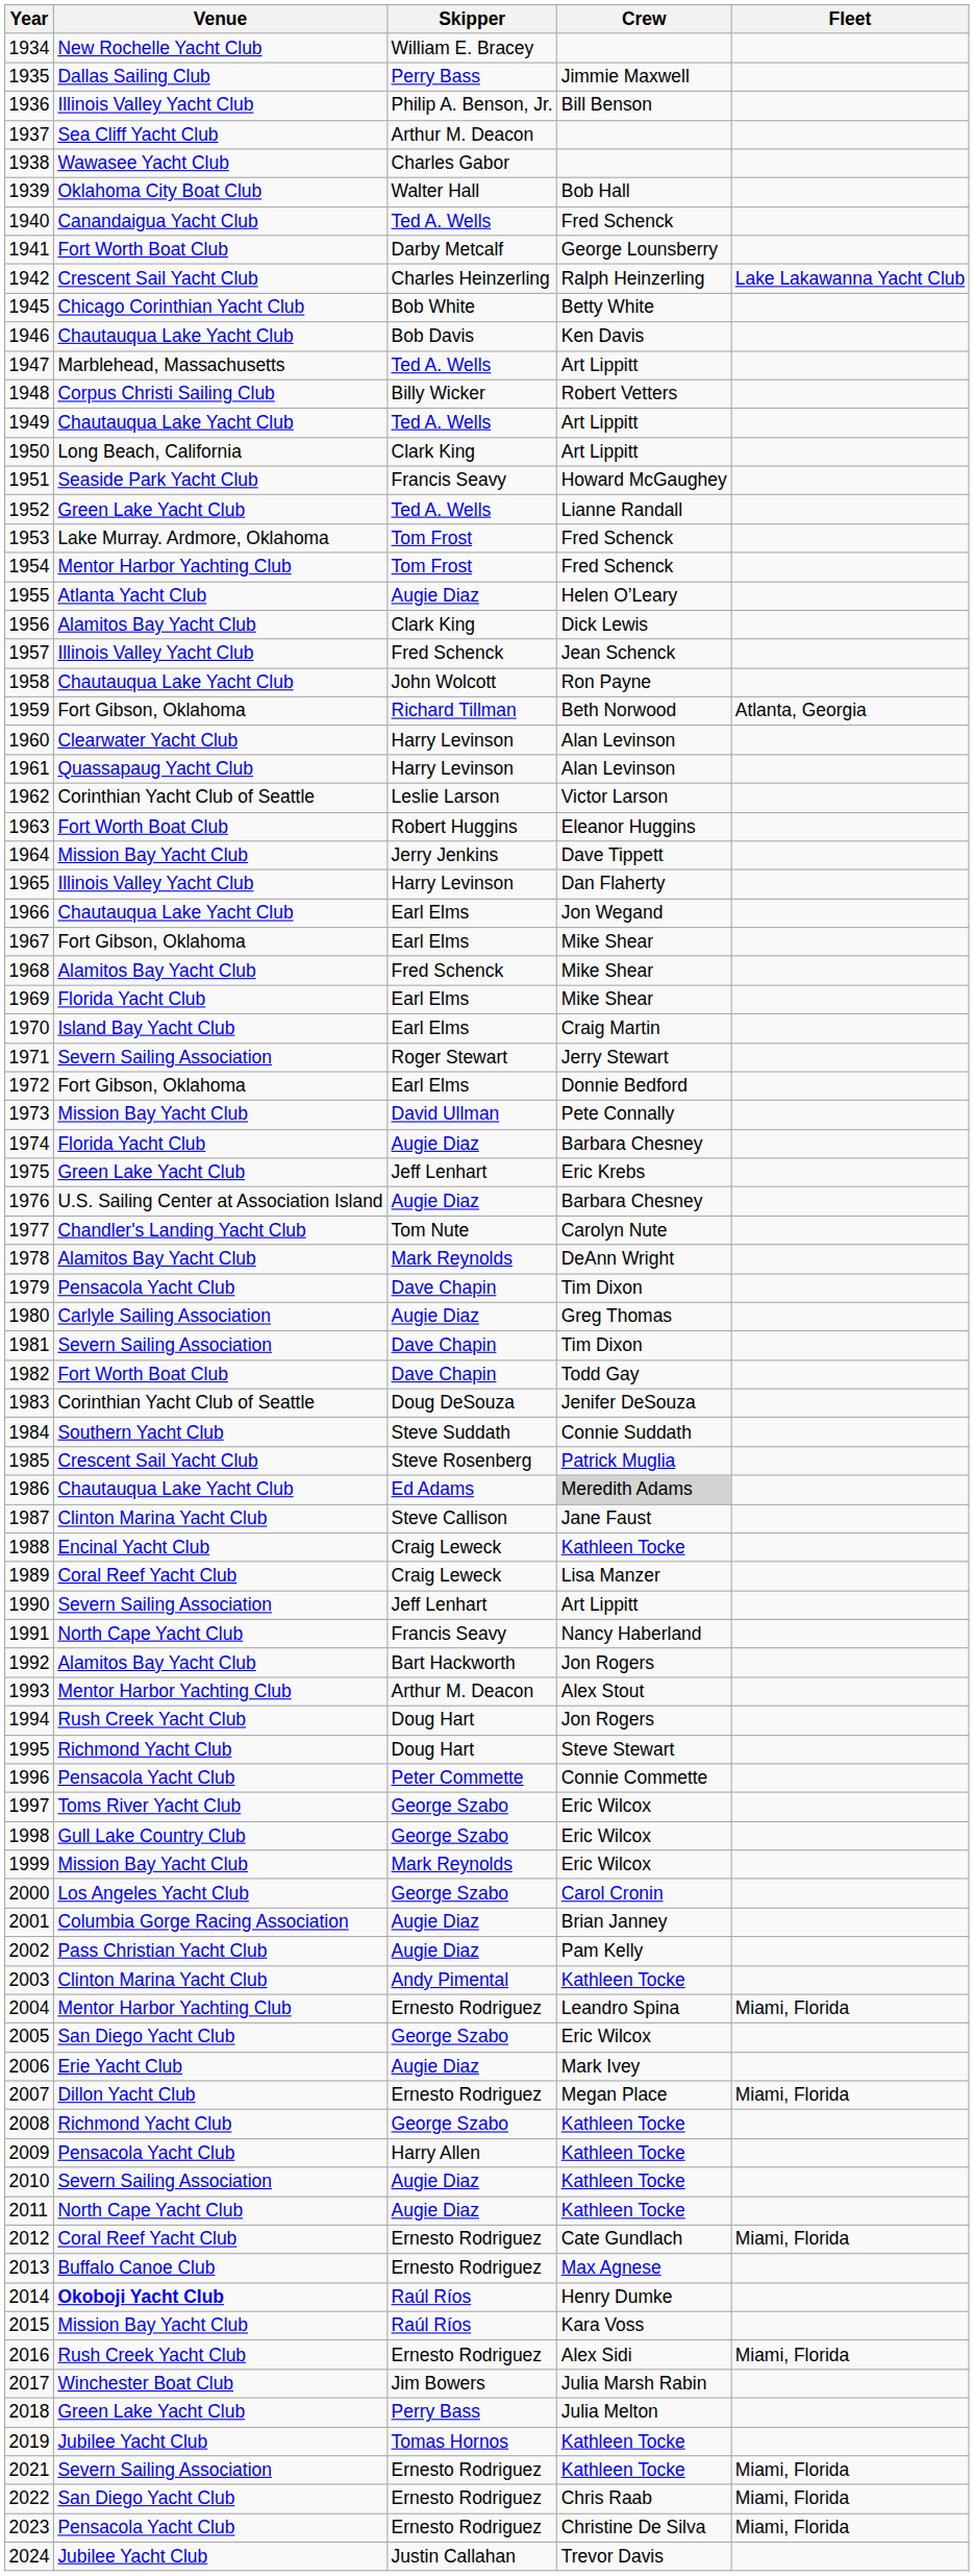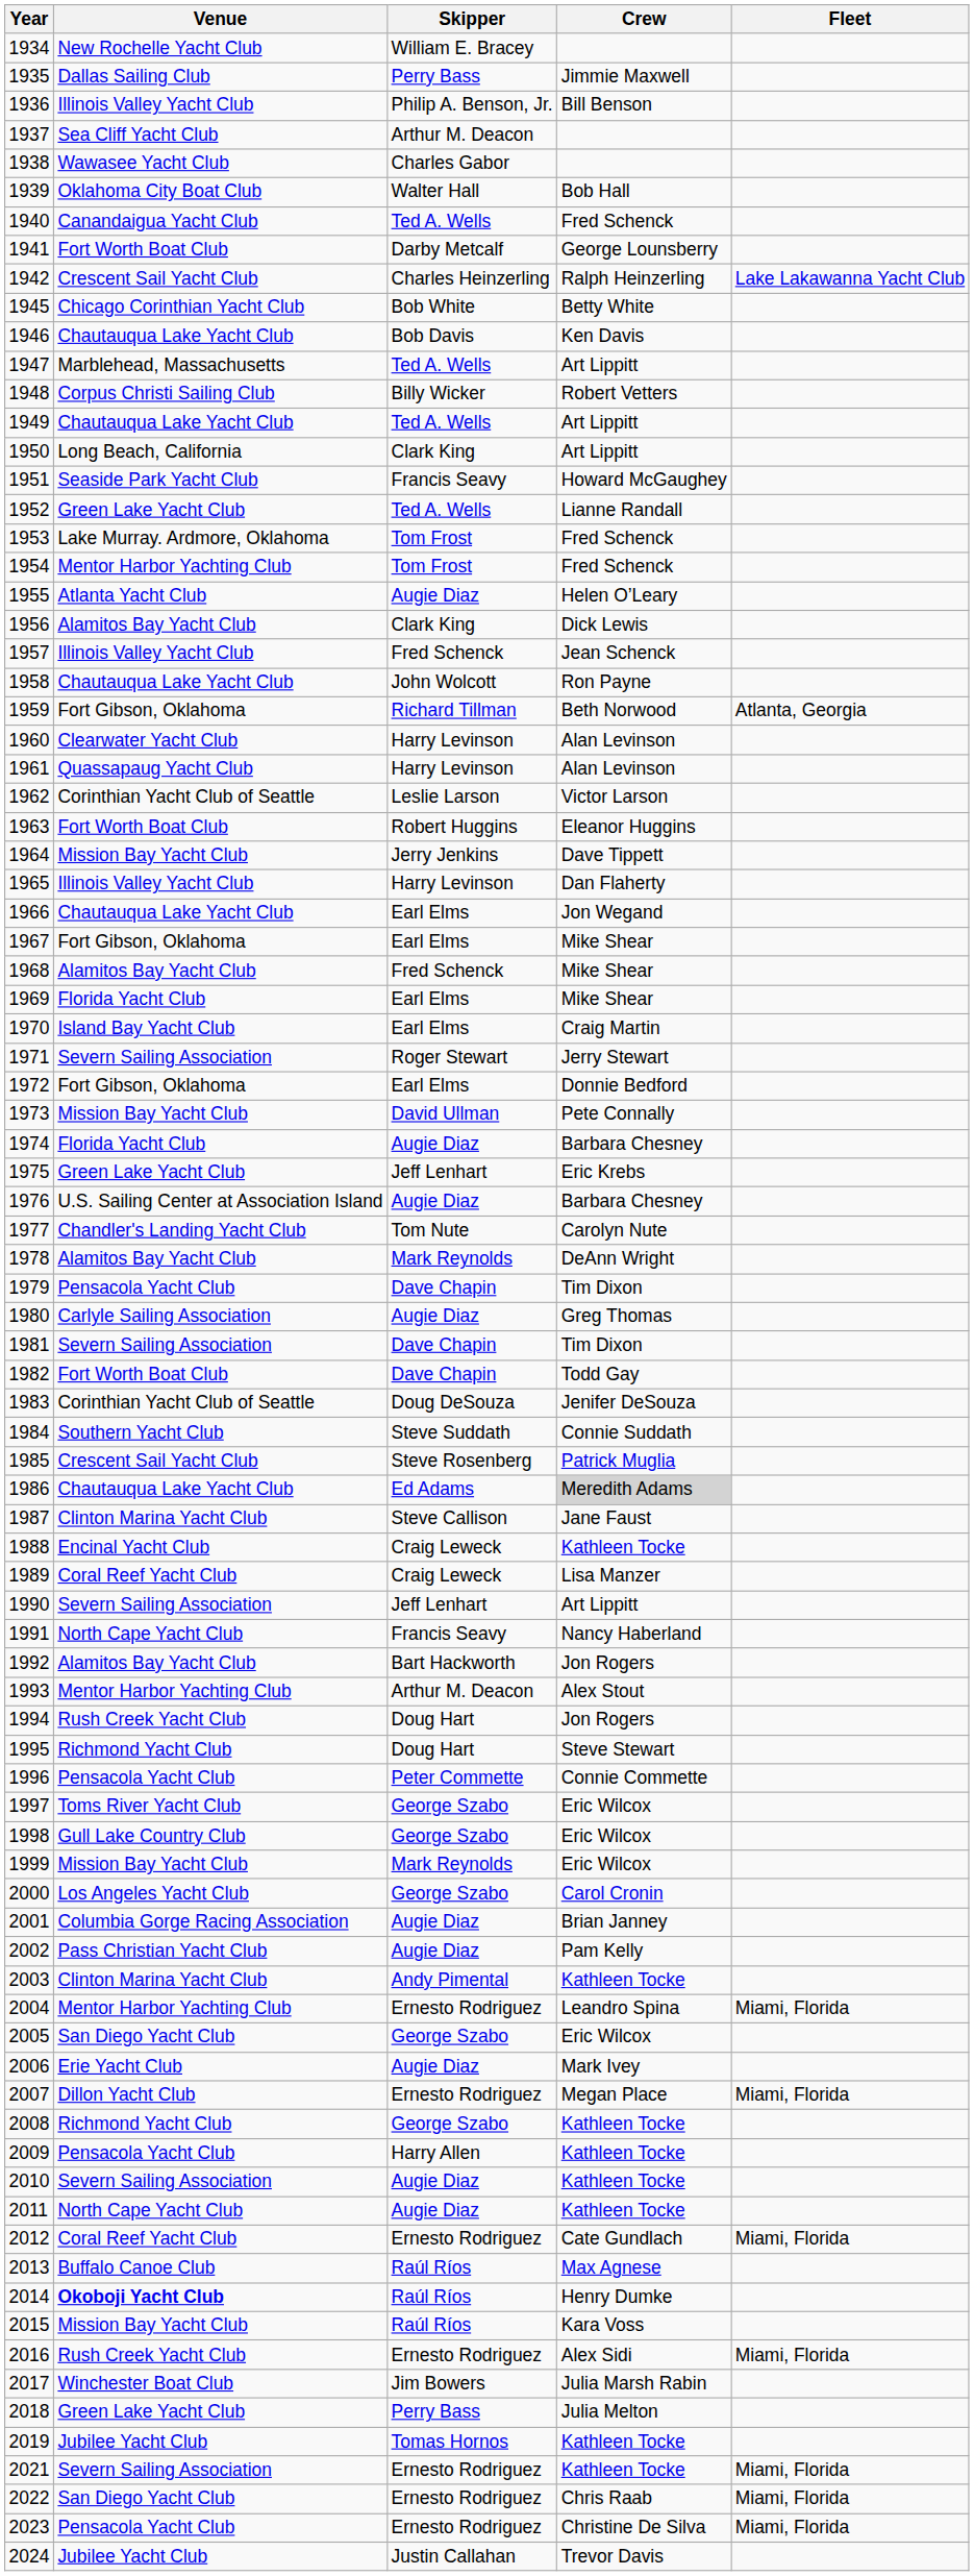 <table class="wikitable">
 <tr>
 <th>Year</th>
 <th>Venue</th>
 <th>Skipper</th>
 <th>Crew</th>
 <th>Fleet</th>
 </tr>
 <tr>
 <td>1934</td>
 <td><a href='#'>New Rochelle Yacht Club</a></td>
 <td>William E. Bracey</td>
 <td></td>
 <td></td>
 </tr>
 <tr>
 <td>1935</td>
 <td><a href='#'>Dallas Sailing Club</a></td>
 <td><a href='#'>Perry Bass</a></td>
 <td>Jimmie Maxwell</td>
 <td></td>
 </tr>
 <tr>
 <td>1936</td>
 <td><a href='#'>Illinois Valley Yacht Club</a></td>
 <td>Philip A. Benson, Jr.</td>
 <td>Bill Benson</td>
 <td></td>
 </tr>
 <tr>
 <td>1937</td>
 <td><a href='#'>Sea Cliff Yacht Club</a></td>
 <td>Arthur M. Deacon</td>
 <td></td>
 <td></td>
 </tr>
 <tr>
 <td>1938</td>
 <td><a href='#'>Wawasee Yacht Club</a></td>
 <td>Charles Gabor</td>
 <td></td>
 <td></td>
 </tr>
 <tr>
 <td>1939</td>
 <td><a href='#'>Oklahoma City Boat Club</a></td>
 <td>Walter Hall</td>
 <td>Bob Hall</td>
 <td></td>
 </tr>
 <tr>
 <td>1940</td>
 <td><a href='#'>Canandaigua Yacht Club</a></td>
 <td><a href='#'>Ted A. Wells</a></td>
 <td>Fred Schenck</td>
 <td></td>
 </tr>
 <tr>
 <td>1941</td>
 <td><a href='#'>Fort Worth Boat Club</a></td>
 <td>Darby Metcalf</td>
 <td>George Lounsberry</td>
 <td></td>
 </tr>
 <tr>
 <td>1942</td>
 <td><a href='#'>Crescent Sail Yacht Club</a></td>
 <td>Charles Heinzerling</td>
 <td>Ralph Heinzerling</td>
 <td><a href='#'>Lake Lakawanna Yacht Club</a></td>
 </tr>
 <tr>
 <td>1945</td>
 <td><a href='#'>Chicago Corinthian Yacht Club</a></td>
 <td>Bob White</td>
 <td>Betty White</td>
 <td></td>
 </tr>
 <tr>
 <td>1946</td>
 <td><a href='#'>Chautauqua Lake Yacht Club</a></td>
 <td>Bob Davis</td>
 <td>Ken Davis</td>
 <td></td>
 </tr>
 <tr>
 <td>1947</td>
 <td>Marblehead, Massachusetts</td>
 <td><a href='#'>Ted A. Wells</a></td>
 <td>Art Lippitt</td>
 <td></td>
 </tr>
 <tr>
 <td>1948</td>
 <td><a href='#'>Corpus Christi Sailing Club</a></td>
 <td>Billy Wicker</td>
 <td>Robert Vetters</td>
 <td></td>
 </tr>
 <tr>
 <td>1949</td>
 <td><a href='#'>Chautauqua Lake Yacht Club</a></td>
 <td><a href='#'>Ted A. Wells</a></td>
 <td>Art Lippitt</td>
 <td></td>
 </tr>
 <tr>
 <td>1950</td>
 <td>Long Beach, California</td>
 <td>Clark King</td>
 <td>Art Lippitt</td>
 <td></td>
 </tr>
 <tr>
 <td>1951</td>
 <td><a href='#'>Seaside Park Yacht Club</a></td>
 <td>Francis Seavy</td>
 <td>Howard McGaughey</td>
 <td></td>
 </tr>
 <tr>
 <td>1952</td>
 <td><a href='#'>Green Lake Yacht Club</a></td>
 <td><a href='#'>Ted A. Wells</a></td>
 <td>Lianne Randall</td>
 <td></td>
 </tr>
 <tr>
 <td>1953</td>
 <td>Lake Murray. Ardmore, Oklahoma</td>
 <td><a href='#'>Tom Frost</a></td>
 <td>Fred Schenck</td>
 <td></td>
 </tr>
 <tr>
 <td>1954</td>
 <td><a href='#'>Mentor Harbor Yachting Club</a></td>
 <td><a href='#'>Tom Frost</a></td>
 <td>Fred Schenck</td>
 <td></td>
 </tr>
 <tr>
 <td>1955</td>
 <td><a href='#'>Atlanta Yacht Club</a></td>
 <td><a href='#'>Augie Diaz</a></td>
 <td>Helen O’Leary</td>
 <td></td>
 </tr>
 <tr>
 <td>1956</td>
 <td><a href='#'>Alamitos Bay Yacht Club</a></td>
 <td>Clark King</td>
 <td>Dick Lewis</td>
 <td></td>
 </tr>
 <tr>
 <td>1957</td>
 <td><a href='#'>Illinois Valley Yacht Club</a></td>
 <td>Fred Schenck</td>
 <td>Jean Schenck</td>
 <td></td>
 </tr>
 <tr>
 <td>1958</td>
 <td><a href='#'>Chautauqua Lake Yacht Club</a></td>
 <td>John Wolcott</td>
 <td>Ron Payne</td>
 <td></td>
 </tr>
 <tr>
 <td>1959</td>
 <td>Fort Gibson, Oklahoma</td>
 <td><a href='#'>Richard Tillman</a></td>
 <td>Beth Norwood</td>
 <td>Atlanta, Georgia</td>
 </tr>
 <tr>
 <td>1960</td>
 <td><a href='#'>Clearwater Yacht Club</a></td>
 <td>Harry Levinson</td>
 <td>Alan Levinson</td>
 <td></td>
 </tr>
 <tr>
 <td>1961</td>
 <td><a href='#'>Quassapaug Yacht Club</a></td>
 <td>Harry Levinson</td>
 <td>Alan Levinson</td>
 <td></td>
 </tr>
 <tr>
 <td>1962</td>
 <td>Corinthian Yacht Club of Seattle</td>
 <td>Leslie Larson</td>
 <td>Victor Larson</td>
 <td></td>
 </tr>
 <tr>
 <td>1963</td>
 <td><a href='#'>Fort Worth Boat Club</a></td>
 <td>Robert Huggins</td>
 <td>Eleanor Huggins</td>
 <td></td>
 </tr>
 <tr>
 <td>1964</td>
 <td><a href='#'>Mission Bay Yacht Club</a></td>
 <td>Jerry Jenkins</td>
 <td>Dave Tippett</td>
 <td></td>
 </tr>
 <tr>
 <td>1965</td>
 <td><a href='#'>Illinois Valley Yacht Club</a></td>
 <td>Harry Levinson</td>
 <td>Dan Flaherty</td>
 <td></td>
 </tr>
 <tr>
 <td>1966</td>
 <td><a href='#'>Chautauqua Lake Yacht Club</a></td>
 <td>Earl Elms</td>
 <td>Jon Wegand</td>
 <td></td>
 </tr>
 <tr>
 <td>1967</td>
 <td>Fort Gibson, Oklahoma</td>
 <td>Earl Elms</td>
 <td>Mike Shear</td>
 <td></td>
 </tr>
 <tr>
 <td>1968</td>
 <td><a href='#'>Alamitos Bay Yacht Club</a></td>
 <td>Fred Schenck</td>
 <td>Mike Shear</td>
 <td></td>
 </tr>
 <tr>
 <td>1969</td>
 <td><a href='#'>Florida Yacht Club</a></td>
 <td>Earl Elms</td>
 <td>Mike Shear</td>
 <td></td>
 </tr>
 <tr>
 <td>1970</td>
 <td><a href='#'>Island Bay Yacht Club</a></td>
 <td>Earl Elms</td>
 <td>Craig Martin</td>
 <td></td>
 </tr>
 <tr>
 <td>1971</td>
 <td><a href='#'>Severn Sailing Association</a></td>
 <td>Roger Stewart</td>
 <td>Jerry Stewart</td>
 <td></td>
 </tr>
 <tr>
 <td>1972</td>
 <td>Fort Gibson, Oklahoma</td>
 <td>Earl Elms</td>
 <td>Donnie Bedford</td>
 <td></td>
 </tr>
 <tr>
 <td>1973</td>
 <td><a href='#'>Mission Bay Yacht Club</a></td>
 <td><a href='#'>David Ullman</a></td>
 <td>Pete Connally</td>
 <td></td>
 </tr>
 <tr>
 <td>1974</td>
 <td><a href='#'>Florida Yacht Club</a></td>
 <td><a href='#'>Augie Diaz</a></td>
 <td>Barbara Chesney</td>
 <td></td>
 </tr>
 <tr>
 <td>1975</td>
 <td><a href='#'>Green Lake Yacht Club</a></td>
 <td>Jeff Lenhart</td>
 <td>Eric Krebs</td>
 <td></td>
 </tr>
 <tr>
 <td>1976</td>
 <td>U.S. Sailing Center at Association Island</td>
 <td><a href='#'>Augie Diaz</a></td>
 <td>Barbara Chesney</td>
 <td></td>
 </tr>
 <tr>
 <td>1977</td>
 <td><a href='#'>Chandler's Landing Yacht Club</a></td>
 <td>Tom Nute</td>
 <td>Carolyn Nute</td>
 <td></td>
 </tr>
 <tr>
 <td>1978</td>
 <td><a href='#'>Alamitos Bay Yacht Club</a></td>
 <td><a href='#'>Mark Reynolds</a></td>
 <td>DeAnn Wright</td>
 <td></td>
 </tr>
 <tr>
 <td>1979</td>
 <td><a href='#'>Pensacola Yacht Club</a></td>
 <td><a href='#'>Dave Chapin</a></td>
 <td>Tim Dixon</td>
 <td></td>
 </tr>
 <tr>
 <td>1980</td>
 <td><a href='#'>Carlyle Sailing Association</a></td>
 <td><a href='#'>Augie Diaz</a></td>
 <td>Greg Thomas</td>
 <td></td>
 </tr>
 <tr>
 <td>1981</td>
 <td><a href='#'>Severn Sailing Association</a></td>
 <td><a href='#'>Dave Chapin</a></td>
 <td>Tim Dixon</td>
 <td></td>
 </tr>
 <tr>
 <td>1982</td>
 <td><a href='#'>Fort Worth Boat Club</a></td>
 <td><a href='#'>Dave Chapin</a></td>
 <td>Todd Gay</td>
 <td></td>
 </tr>
 <tr>
 <td>1983</td>
 <td>Corinthian Yacht Club of Seattle</td>
 <td>Doug DeSouza</td>
 <td>Jenifer DeSouza</td>
 <td></td>
 </tr>
 <tr>
 <td>1984</td>
 <td><a href='#'>Southern Yacht Club</a></td>
 <td>Steve Suddath</td>
 <td>Connie Suddath</td>
 <td></td>
 </tr>
 <tr>
 <td>1985</td>
 <td><a href='#'>Crescent Sail Yacht Club</a></td>
 <td>Steve Rosenberg</td>
 <td><a href='#'>Patrick Muglia</a></td>
 <td></td>
 </tr>
 <tr>
 <td>1986</td>
 <td><a href='#'>Chautauqua Lake Yacht Club</a></td>
 <td><a href='#'>Ed Adams</a></td>
 <td style="background: lightgrey;">Meredith Adams</td>
 <td></td>
 </tr>
 <tr>
 <td>1987</td>
 <td><a href='#'>Clinton Marina Yacht Club</a></td>
 <td>Steve Callison</td>
 <td>Jane Faust</td>
 <td></td>
 </tr>
 <tr>
 <td>1988</td>
 <td><a href='#'>Encinal Yacht Club</a></td>
 <td>Craig Leweck</td>
 <td><a href='#'>Kathleen Tocke</a></td>
 <td></td>
 </tr>
 <tr>
 <td>1989</td>
 <td><a href='#'>Coral Reef Yacht Club</a></td>
 <td>Craig Leweck</td>
 <td>Lisa Manzer</td>
 <td></td>
 </tr>
 <tr>
 <td>1990</td>
 <td><a href='#'>Severn Sailing Association</a></td>
 <td>Jeff Lenhart</td>
 <td>Art Lippitt</td>
 <td></td>
 </tr>
 <tr>
 <td>1991</td>
 <td><a href='#'>North Cape Yacht Club</a></td>
 <td>Francis Seavy</td>
 <td>Nancy Haberland</td>
 <td></td>
 </tr>
 <tr>
 <td>1992</td>
 <td><a href='#'>Alamitos Bay Yacht Club</a></td>
 <td>Bart Hackworth</td>
 <td>Jon Rogers</td>
 <td></td>
 </tr>
 <tr>
 <td>1993</td>
 <td><a href='#'>Mentor Harbor Yachting Club</a></td>
 <td>Arthur M. Deacon</td>
 <td>Alex Stout</td>
 <td></td>
 </tr>
 <tr>
 <td>1994</td>
 <td><a href='#'>Rush Creek Yacht Club</a></td>
 <td>Doug Hart</td>
 <td>Jon Rogers</td>
 <td></td>
 </tr>
 <tr>
 <td>1995</td>
 <td><a href='#'>Richmond Yacht Club</a></td>
 <td>Doug Hart</td>
 <td>Steve Stewart</td>
 <td></td>
 </tr>
 <tr>
 <td>1996</td>
 <td><a href='#'>Pensacola Yacht Club</a></td>
 <td><a href='#'>Peter Commette</a></td>
 <td>Connie Commette</td>
 <td></td>
 </tr>
 <tr>
 <td>1997</td>
 <td><a href='#'>Toms River Yacht Club</a></td>
 <td><a href='#'>George Szabo</a></td>
 <td>Eric Wilcox</td>
 <td></td>
 </tr>
 <tr>
 <td>1998</td>
 <td><a href='#'>Gull Lake Country Club</a></td>
 <td><a href='#'>George Szabo</a></td>
 <td>Eric Wilcox</td>
 <td></td>
 </tr>
 <tr>
 <td>1999</td>
 <td><a href='#'>Mission Bay Yacht Club</a></td>
 <td><a href='#'>Mark Reynolds</a></td>
 <td>Eric Wilcox</td>
 <td></td>
 </tr>
 <tr>
 <td>2000</td>
 <td><a href='#'>Los Angeles Yacht Club</a></td>
 <td><a href='#'>George Szabo</a></td>
 <td><a href='#'>Carol Cronin</a></td>
 <td></td>
 </tr>
 <tr>
 <td>2001</td>
 <td><a href='#'>Columbia Gorge Racing Association</a></td>
 <td><a href='#'>Augie Diaz</a></td>
 <td>Brian Janney</td>
 <td></td>
 </tr>
 <tr>
 <td>2002</td>
 <td><a href='#'>Pass Christian Yacht Club</a></td>
 <td><a href='#'>Augie Diaz</a></td>
 <td>Pam Kelly</td>
 <td></td>
 </tr>
 <tr>
 <td>2003</td>
 <td><a href='#'>Clinton Marina Yacht Club</a></td>
 <td><a href='#'>Andy Pimental</a></td>
 <td><a href='#'>Kathleen Tocke</a></td>
 <td></td>
 </tr>
 <tr>
 <td>2004</td>
 <td><a href='#'>Mentor Harbor Yachting Club</a></td>
 <td>Ernesto Rodriguez</td>
 <td>Leandro Spina</td>
 <td>Miami, Florida</td>
 </tr>
 <tr>
 <td>2005</td>
 <td><a href='#'>San Diego Yacht Club</a></td>
 <td><a href='#'>George Szabo</a></td>
 <td>Eric Wilcox</td>
 <td></td>
 </tr>
 <tr>
 <td>2006</td>
 <td><a href='#'>Erie Yacht Club</a></td>
 <td><a href='#'>Augie Diaz</a></td>
 <td>Mark Ivey</td>
 <td></td>
 </tr>
 <tr>
 <td>2007</td>
 <td><a href='#'>Dillon Yacht Club</a></td>
 <td>Ernesto Rodriguez</td>
 <td>Megan Place</td>
 <td>Miami, Florida</td>
 </tr>
 <tr>
 <td>2008</td>
 <td><a href='#'>Richmond Yacht Club</a></td>
 <td><a href='#'>George Szabo</a></td>
 <td><a href='#'>Kathleen Tocke</a></td>
 <td></td>
 </tr>
 <tr>
 <td>2009</td>
 <td><a href='#'>Pensacola Yacht Club</a></td>
 <td>Harry Allen</td>
 <td><a href='#'>Kathleen Tocke</a></td>
 <td></td>
 </tr>
 <tr>
 <td>2010</td>
 <td><a href='#'>Severn Sailing Association</a></td>
 <td><a href='#'>Augie Diaz</a></td>
 <td><a href='#'>Kathleen Tocke</a></td>
 <td></td>
 </tr>
 <tr>
 <td>2011</td>
 <td><a href='#'>North Cape Yacht Club</a></td>
 <td><a href='#'>Augie Diaz</a></td>
 <td><a href='#'>Kathleen Tocke</a></td>
 <td></td>
 </tr>
 <tr>
 <td>2012</td>
 <td><a href='#'>Coral Reef Yacht Club</a></td>
 <td>Ernesto Rodriguez</td>
 <td>Cate Gundlach</td>
 <td>Miami, Florida</td>
 </tr>
 <tr>
 <td>2013</td>
 <td><a href='#'>Buffalo Canoe Club</a></td>
-<td>Ernesto Rodriguez</td>
+<td><a href='#'>Raúl Ríos</a></td>
 <td><a href='#'>Max Agnese</a></td>
 <td></td>
 </tr>
 <tr>
 <td>2014</td>
 <td><strong><a href='#'>Okoboji Yacht Club</a></strong></td>
 <td><a href='#'>Raúl Ríos</a></td>
 <td>Henry Dumke</td>
 <td></td>
 </tr>
 <tr>
 <td>2015</td>
 <td><a href='#'>Mission Bay Yacht Club</a></td>
 <td><a href='#'>Raúl Ríos</a></td>
 <td>Kara Voss</td>
 <td></td>
 </tr>
 <tr>
 <td>2016</td>
 <td><a href='#'>Rush Creek Yacht Club</a></td>
 <td>Ernesto Rodriguez</td>
 <td>Alex Sidi</td>
 <td>Miami, Florida</td>
 </tr>
 <tr>
 <td>2017</td>
 <td><a href='#'>Winchester Boat Club</a></td>
 <td>Jim Bowers</td>
 <td>Julia Marsh Rabin</td>
 <td></td>
 </tr>
 <tr>
 <td>2018</td>
 <td><a href='#'>Green Lake Yacht Club</a></td>
 <td><a href='#'>Perry Bass</a></td>
 <td>Julia Melton</td>
 <td></td>
 </tr>
 <tr>
 <td>2019</td>
 <td><a href='#'>Jubilee Yacht Club</a></td>
 <td><a href='#'>Tomas Hornos</a></td>
 <td><a href='#'>Kathleen Tocke</a></td>
 <td></td>
 </tr>
 <tr>
 <td>2021</td>
 <td><a href='#'>Severn Sailing Association</a></td>
 <td>Ernesto Rodriguez</td>
 <td><a href='#'>Kathleen Tocke</a></td>
 <td>Miami, Florida</td>
 </tr>
 <tr>
 <td>2022</td>
 <td><a href='#'>San Diego Yacht Club</a></td>
 <td>Ernesto Rodriguez</td>
 <td>Chris Raab</td>
 <td>Miami, Florida</td>
 </tr>
 <tr>
 <td>2023</td>
 <td><a href='#'>Pensacola Yacht Club</a></td>
 <td>Ernesto Rodriguez</td>
 <td>Christine De Silva</td>
 <td>Miami, Florida</td>
 </tr>
 <tr>
 <td>2024</td>
 <td><a href='#'>Jubilee Yacht Club</a></td>
 <td>Justin Callahan</td>
 <td>Trevor Davis</td>
 <td></td>
 </tr>
 </table>
